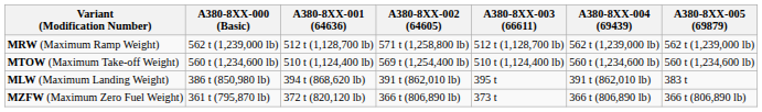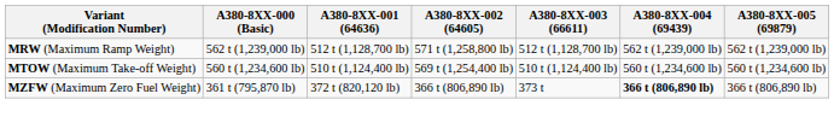 <table class="wikitable sortable" style="text-align:left;">
 <tr style="background:#efefef;">
 <th>Variant <br>(Modification Number)</th>
 <th>A380-8XX-000<br>(Basic)</th>
 <th>A380-8XX-001<br>(64636)</th>
 <th>A380-8XX-002<br>(64605)</th>
 <th>A380-8XX-003<br>(66611)</th>
 <th>A380-8XX-004<br>(69439)</th>
 <th>A380-8XX-005<br>(69879)</th>
 </tr>
 <tr>
 <td><strong>MRW</strong> (Maximum Ramp Weight)</td>
 <td>562 t (1,239,000 lb)</td>
 <td>512 t (1,128,700 lb)</td>
 <td>571 t (1,258,800 lb)</td>
 <td>512 t (1,128,700 lb)</td>
 <td>562 t (1,239,000 lb)</td>
 <td>562 t (1,239,000 lb)</td>
 </tr>
 <tr>
 <td><strong>MTOW</strong> (Maximum Take-off Weight)</td>
 <td>560 t (1,234,600 lb)</td>
 <td>510 t (1,124,400 lb)</td>
 <td>569 t (1,254,400 lb)</td>
 <td>510 t (1,124,400 lb)</td>
 <td>560 t (1,234,600 lb)</td>
 <td>560 t (1,234,600 lb)</td>
 </tr>
 <tr>
-<td><strong>MLW</strong> (Maximum Landing Weight)</td>
-<td>386 t (850,980 lb)</td>
-<td>394 t (868,620 lb)</td>
-<td>391 t (862,010 lb)</td>
-<td>395 t</td>
-<td>391 t (862,010 lb)</td>
-<td>383 t</td>
-</tr>
-<tr>
 <td><strong>MZFW</strong> (Maximum Zero Fuel Weight)</td>
 <td>361 t (795,870 lb)</td>
 <td>372 t (820,120 lb)</td>
 <td>366 t (806,890 lb)</td>
 <td>373 t</td>
-<td>366 t (806,890 lb)</td>
+<td><strong>366 t (806,890 lb)</strong></td>
 <td>366 t (806,890 lb)</td>
 </tr>
 </table>
